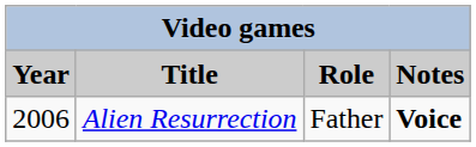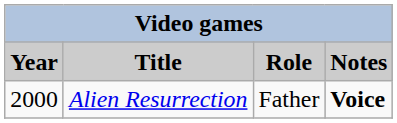 <table class="wikitable">
 <tr>
 <th colspan=4 style="background:#B0C4DE;">Video games</th>
 </tr>
 <tr align="center">
 <th style="background: #CCCCCC;">Year</th>
 <th style="background: #CCCCCC;">Title</th>
 <th style="background: #CCCCCC;">Role</th>
 <th style="background: #CCCCCC;">Notes</th>
 </tr>
 <tr>
-<td>2006</td>
+<td>2000</td>
 <td><em><a href='#'>Alien Resurrection</a></em></td>
 <td>Father</td>
 <td><strong>Voice</strong></td>
 </tr>
 </table>
